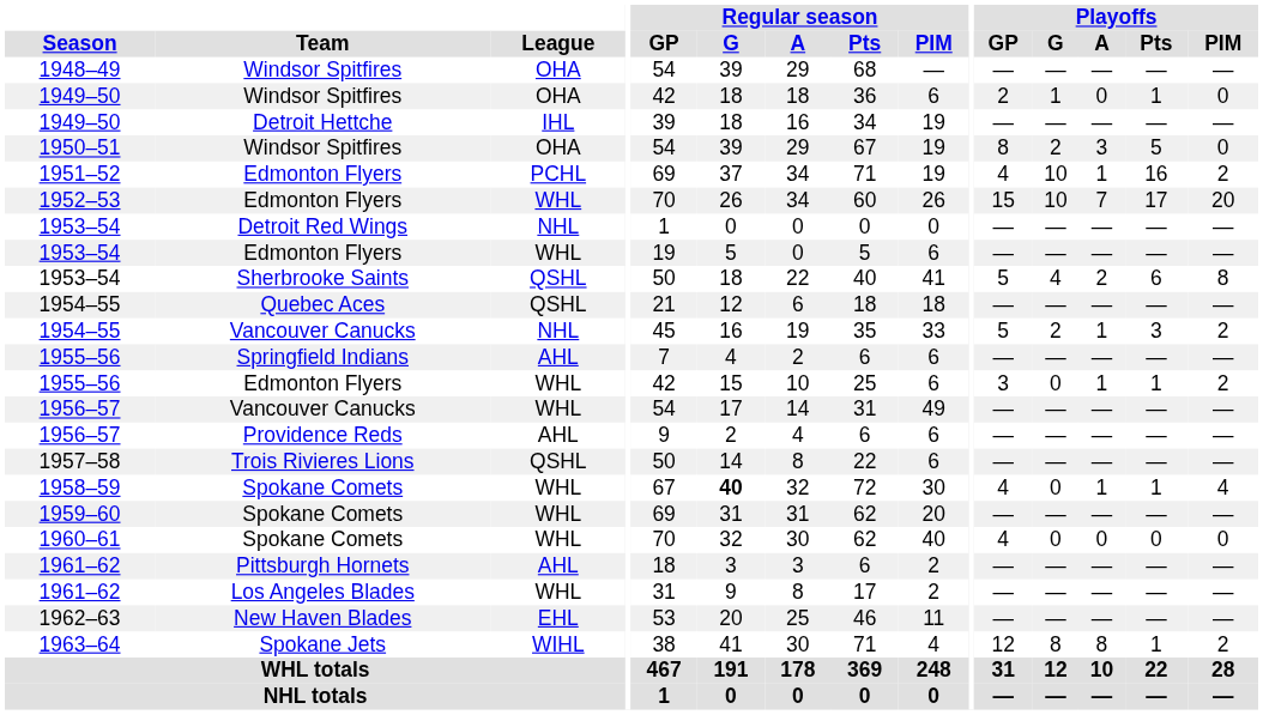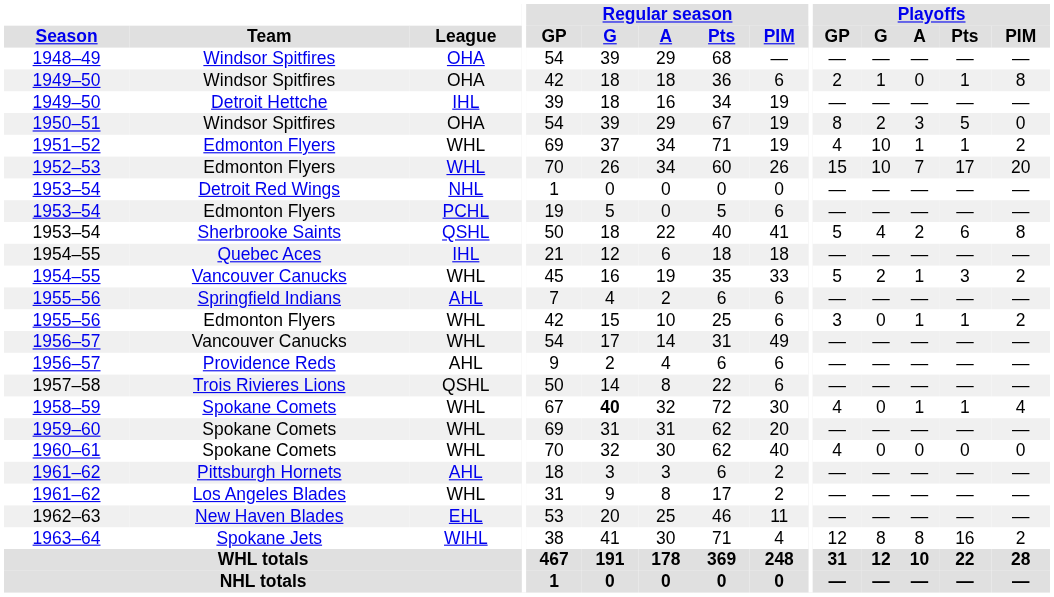 <table border="0" cellpadding="1" cellspacing="0" style="text-align:center; width:60em">
 <tr bgcolor="#e0e0e0">
 <th colspan="3" bgcolor="#ffffff"></th>
 <th rowspan="100" bgcolor="#ffffff"></th>
 <th colspan="5"><a href='#'>Regular season</a></th>
 <th rowspan="100" bgcolor="#ffffff"></th>
 <th colspan="5"><a href='#'>Playoffs</a></th>
 </tr>
 <tr bgcolor="#e0e0e0">
 <th><a href='#'>Season</a></th>
 <th>Team</th>
 <th>League</th>
 <th>GP</th>
 <th><a href='#'>G</a></th>
 <th><a href='#'>A</a></th>
 <th><a href='#'>Pts</a></th>
 <th><a href='#'>PIM</a></th>
 <th>GP</th>
 <th>G</th>
 <th>A</th>
 <th>Pts</th>
 <th>PIM</th>
 </tr>
 <tr>
 <td><a href='#'>1948–49</a></td>
 <td><a href='#'>Windsor Spitfires</a></td>
 <td><a href='#'>OHA</a></td>
 <td>54</td>
 <td>39</td>
 <td>29</td>
 <td>68</td>
 <td>—</td>
 <td>—</td>
 <td>—</td>
 <td>—</td>
 <td>—</td>
 <td>—</td>
 </tr>
 <tr bgcolor="#f0f0f0">
 <td><a href='#'>1949–50</a></td>
 <td>Windsor Spitfires</td>
 <td>OHA</td>
 <td>42</td>
 <td>18</td>
 <td>18</td>
 <td>36</td>
 <td>6</td>
 <td>2</td>
 <td>1</td>
 <td>0</td>
 <td>1</td>
-<td>0</td>
+<td>8</td>
 </tr>
 <tr>
 <td><a href='#'>1949–50</a></td>
 <td><a href='#'>Detroit Hettche</a></td>
 <td><a href='#'>IHL</a></td>
 <td>39</td>
 <td>18</td>
 <td>16</td>
 <td>34</td>
 <td>19</td>
 <td>—</td>
 <td>—</td>
 <td>—</td>
 <td>—</td>
 <td>—</td>
 </tr>
 <tr bgcolor="#f0f0f0">
 <td><a href='#'>1950–51</a></td>
 <td>Windsor Spitfires</td>
 <td>OHA</td>
 <td>54</td>
 <td>39</td>
 <td>29</td>
 <td>67</td>
 <td>19</td>
 <td>8</td>
 <td>2</td>
 <td>3</td>
 <td>5</td>
 <td>0</td>
 </tr>
 <tr>
 <td><a href='#'>1951–52</a></td>
 <td><a href='#'>Edmonton Flyers</a></td>
-<td><a href='#'>PCHL</a></td>
+<td>WHL</td>
 <td>69</td>
 <td>37</td>
 <td>34</td>
 <td>71</td>
 <td>19</td>
 <td>4</td>
 <td>10</td>
 <td>1</td>
-<td>16</td>
+<td>1</td>
 <td>2</td>
 </tr>
 <tr bgcolor="#f0f0f0">
 <td><a href='#'>1952–53</a></td>
 <td>Edmonton Flyers</td>
 <td><a href='#'>WHL</a></td>
 <td>70</td>
 <td>26</td>
 <td>34</td>
 <td>60</td>
 <td>26</td>
 <td>15</td>
 <td>10</td>
 <td>7</td>
 <td>17</td>
 <td>20</td>
 </tr>
 <tr>
 <td><a href='#'>1953–54</a></td>
 <td><a href='#'>Detroit Red Wings</a></td>
 <td><a href='#'>NHL</a></td>
 <td>1</td>
 <td>0</td>
 <td>0</td>
 <td>0</td>
 <td>0</td>
 <td>—</td>
 <td>—</td>
 <td>—</td>
 <td>—</td>
 <td>—</td>
 </tr>
 <tr bgcolor="#f0f0f0">
 <td><a href='#'>1953–54</a></td>
 <td>Edmonton Flyers</td>
-<td>WHL</td>
+<td><a href='#'>PCHL</a></td>
 <td>19</td>
 <td>5</td>
 <td>0</td>
 <td>5</td>
 <td>6</td>
 <td>—</td>
 <td>—</td>
 <td>—</td>
 <td>—</td>
 <td>—</td>
 </tr>
 <tr>
 <td>1953–54</td>
 <td><a href='#'>Sherbrooke Saints</a></td>
 <td><a href='#'>QSHL</a></td>
 <td>50</td>
 <td>18</td>
 <td>22</td>
 <td>40</td>
 <td>41</td>
 <td>5</td>
 <td>4</td>
 <td>2</td>
 <td>6</td>
 <td>8</td>
 </tr>
 <tr bgcolor="#f0f0f0">
 <td>1954–55</td>
 <td><a href='#'>Quebec Aces</a></td>
-<td>QSHL</td>
+<td><a href='#'>IHL</a></td>
 <td>21</td>
 <td>12</td>
 <td>6</td>
 <td>18</td>
 <td>18</td>
 <td>—</td>
 <td>—</td>
 <td>—</td>
 <td>—</td>
 <td>—</td>
 </tr>
 <tr>
 <td><a href='#'>1954–55</a></td>
 <td><a href='#'>Vancouver Canucks</a></td>
-<td><a href='#'>NHL</a></td>
+<td>WHL</td>
 <td>45</td>
 <td>16</td>
 <td>19</td>
 <td>35</td>
 <td>33</td>
 <td>5</td>
 <td>2</td>
 <td>1</td>
 <td>3</td>
 <td>2</td>
 </tr>
 <tr bgcolor="#f0f0f0">
 <td><a href='#'>1955–56</a></td>
 <td><a href='#'>Springfield Indians</a></td>
 <td><a href='#'>AHL</a></td>
 <td>7</td>
 <td>4</td>
 <td>2</td>
 <td>6</td>
 <td>6</td>
 <td>—</td>
 <td>—</td>
 <td>—</td>
 <td>—</td>
 <td>—</td>
 </tr>
 <tr>
 <td><a href='#'>1955–56</a></td>
 <td>Edmonton Flyers</td>
 <td>WHL</td>
 <td>42</td>
 <td>15</td>
 <td>10</td>
 <td>25</td>
 <td>6</td>
 <td>3</td>
 <td>0</td>
 <td>1</td>
 <td>1</td>
 <td>2</td>
 </tr>
 <tr bgcolor="#f0f0f0">
 <td><a href='#'>1956–57</a></td>
 <td>Vancouver Canucks</td>
 <td>WHL</td>
 <td>54</td>
 <td>17</td>
 <td>14</td>
 <td>31</td>
 <td>49</td>
 <td>—</td>
 <td>—</td>
 <td>—</td>
 <td>—</td>
 <td>—</td>
 </tr>
 <tr>
 <td><a href='#'>1956–57</a></td>
 <td><a href='#'>Providence Reds</a></td>
 <td>AHL</td>
 <td>9</td>
 <td>2</td>
 <td>4</td>
 <td>6</td>
 <td>6</td>
 <td>—</td>
 <td>—</td>
 <td>—</td>
 <td>—</td>
 <td>—</td>
 </tr>
 <tr bgcolor="#f0f0f0">
 <td>1957–58</td>
 <td><a href='#'>Trois Rivieres Lions</a></td>
 <td>QSHL</td>
 <td>50</td>
 <td>14</td>
 <td>8</td>
 <td>22</td>
 <td>6</td>
 <td>—</td>
 <td>—</td>
 <td>—</td>
 <td>—</td>
 <td>—</td>
 </tr>
 <tr>
 <td><a href='#'>1958–59</a></td>
 <td><a href='#'>Spokane Comets</a></td>
 <td>WHL</td>
 <td>67</td>
 <td><strong>40</strong></td>
 <td>32</td>
 <td>72</td>
 <td>30</td>
 <td>4</td>
 <td>0</td>
 <td>1</td>
 <td>1</td>
 <td>4</td>
 </tr>
 <tr bgcolor="#f0f0f0">
 <td><a href='#'>1959–60</a></td>
 <td>Spokane Comets</td>
 <td>WHL</td>
 <td>69</td>
 <td>31</td>
 <td>31</td>
 <td>62</td>
 <td>20</td>
 <td>—</td>
 <td>—</td>
 <td>—</td>
 <td>—</td>
 <td>—</td>
 </tr>
 <tr>
 <td><a href='#'>1960–61</a></td>
 <td>Spokane Comets</td>
 <td>WHL</td>
 <td>70</td>
 <td>32</td>
 <td>30</td>
 <td>62</td>
 <td>40</td>
 <td>4</td>
 <td>0</td>
 <td>0</td>
 <td>0</td>
 <td>0</td>
 </tr>
 <tr bgcolor="#f0f0f0">
 <td><a href='#'>1961–62</a></td>
 <td><a href='#'>Pittsburgh Hornets</a></td>
 <td><a href='#'>AHL</a></td>
 <td>18</td>
 <td>3</td>
 <td>3</td>
 <td>6</td>
 <td>2</td>
 <td>—</td>
 <td>—</td>
 <td>—</td>
 <td>—</td>
 <td>—</td>
 </tr>
 <tr>
 <td><a href='#'>1961–62</a></td>
 <td><a href='#'>Los Angeles Blades</a></td>
 <td>WHL</td>
 <td>31</td>
 <td>9</td>
 <td>8</td>
 <td>17</td>
 <td>2</td>
 <td>—</td>
 <td>—</td>
 <td>—</td>
 <td>—</td>
 <td>—</td>
 </tr>
 <tr bgcolor="#f0f0f0">
 <td>1962–63</td>
 <td><a href='#'>New Haven Blades</a></td>
 <td><a href='#'>EHL</a></td>
 <td>53</td>
 <td>20</td>
 <td>25</td>
 <td>46</td>
 <td>11</td>
 <td>—</td>
 <td>—</td>
 <td>—</td>
 <td>—</td>
 <td>—</td>
 </tr>
 <tr>
 <td><a href='#'>1963–64</a></td>
 <td><a href='#'>Spokane Jets</a></td>
 <td><a href='#'>WIHL</a></td>
 <td>38</td>
 <td>41</td>
 <td>30</td>
 <td>71</td>
 <td>4</td>
 <td>12</td>
 <td>8</td>
 <td>8</td>
-<td>1</td>
+<td>16</td>
 <td>2</td>
 </tr>
 <tr bgcolor="#e0e0e0">
 <th colspan="3">WHL totals</th>
 <th>467</th>
 <th>191</th>
 <th>178</th>
 <th>369</th>
 <th>248</th>
 <th>31</th>
 <th>12</th>
 <th>10</th>
 <th>22</th>
 <th>28</th>
 </tr>
 <tr bgcolor="#e0e0e0">
 <th colspan="3">NHL totals</th>
 <th>1</th>
 <th>0</th>
 <th>0</th>
 <th>0</th>
 <th>0</th>
 <th>—</th>
 <th>—</th>
 <th>—</th>
 <th>—</th>
 <th>—</th>
 </tr>
 </table>
